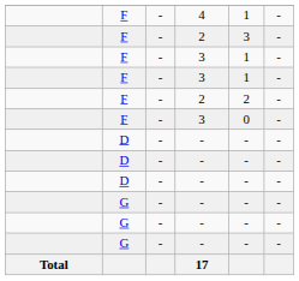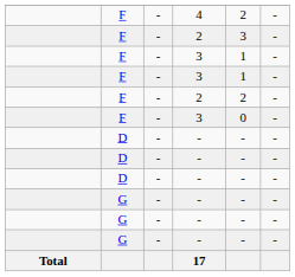 <table class="wikitable sortable" width ="40%">
 <tr align="center">
 </tr>
 <tr align="center" bgcolor="">
 <td></td>
 <td><a href='#'>F</a></td>
 <td>-</td>
 <td>4</td>
-<td>1</td>
+<td>2</td>
 <td>-</td>
 </tr>
 <tr align="center" bgcolor="f0f0f0">
 <td></td>
 <td><a href='#'>F</a></td>
 <td>-</td>
 <td>2</td>
 <td>3</td>
 <td>-</td>
 </tr>
 <tr align="center" bgcolor="">
 <td></td>
 <td><a href='#'>F</a></td>
 <td>-</td>
 <td>3</td>
 <td>1</td>
 <td>-</td>
 </tr>
 <tr align="center" bgcolor="f0f0f0">
 <td></td>
 <td><a href='#'>F</a></td>
 <td>-</td>
 <td>3</td>
 <td>1</td>
 <td>-</td>
 </tr>
 <tr align="center" bgcolor="">
 <td></td>
 <td><a href='#'>F</a></td>
 <td>-</td>
 <td>2</td>
 <td>2</td>
 <td>-</td>
 </tr>
 <tr align="center" bgcolor="f0f0f0">
 <td></td>
 <td><a href='#'>F</a></td>
 <td>-</td>
 <td>3</td>
 <td>0</td>
 <td>-</td>
 </tr>
 <tr align="center" bgcolor="">
 <td></td>
 <td><a href='#'>D</a></td>
 <td>-</td>
 <td>-</td>
 <td>-</td>
 <td>-</td>
 </tr>
 <tr align="center" bgcolor="f0f0f0">
 <td></td>
 <td><a href='#'>D</a></td>
 <td>-</td>
 <td>-</td>
 <td>-</td>
 <td>-</td>
 </tr>
 <tr align="center" bgcolor="">
 <td></td>
 <td><a href='#'>D</a></td>
 <td>-</td>
 <td>-</td>
 <td>-</td>
 <td>-</td>
 </tr>
 <tr align="center" bgcolor="f0f0f0">
 <td></td>
 <td><a href='#'>G</a></td>
 <td>-</td>
 <td>-</td>
 <td>-</td>
 <td>-</td>
 </tr>
 <tr align="center" bgcolor="">
 <td></td>
 <td><a href='#'>G</a></td>
 <td>-</td>
 <td>-</td>
 <td>-</td>
 <td>-</td>
 </tr>
 <tr align="center" bgcolor="f0f0f0">
 <td></td>
 <td><a href='#'>G</a></td>
 <td>-</td>
 <td>-</td>
 <td>-</td>
 <td>-</td>
 </tr>
 <tr>
 <th>Total</th>
 <th></th>
 <th></th>
 <th>17</th>
 <th></th>
 <th></th>
 </tr>
 </table>
